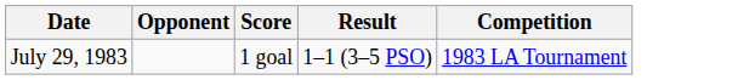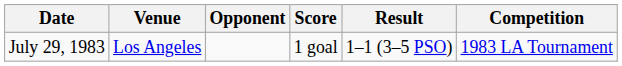 <table class="wikitable">
 <tr>
 <th>Date</th>
+<th>Venue</th>
 <th>Opponent</th>
 <th>Score</th>
 <th>Result</th>
 <th>Competition</th>
 </tr>
 <tr>
 <td>July 29, 1983</td>
+<td> <a href='#'>Los Angeles</a></td>
 <td></td>
 <td>1 goal</td>
 <td>1–1 (3–5 <a href='#'>PSO</a>)</td>
 <td><a href='#'>1983 LA Tournament</a></td>
 </tr>
 </table>
